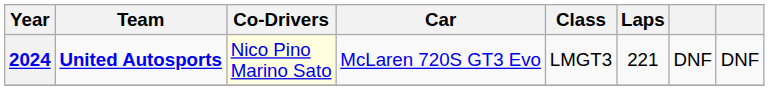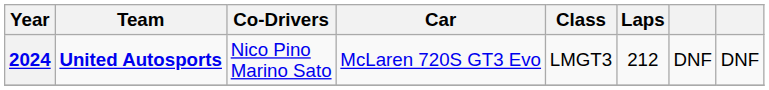 <table class="wikitable" style="text-align:center; font-size:90%">
 <tr>
 <th>Year</th>
 <th>Team</th>
 <th>Co-Drivers</th>
 <th>Car</th>
 <th>Class</th>
 <th>Laps</th>
 <th></th>
 <th></th>
 </tr>
 <tr>
 <th><a href='#'>2024</a></th>
 <td align="left"><strong> <a href='#'>United Autosports</a></strong></td>
-<td align="left" style="background: lightyellow;"> <a href='#'>Nico Pino</a><br> <a href='#'>Marino Sato</a></td>
+<td align="left"> <a href='#'>Nico Pino</a><br> <a href='#'>Marino Sato</a></td>
 <td align="left"><a href='#'>McLaren 720S GT3 Evo</a></td>
 <td>LMGT3</td>
-<td>221</td>
+<td>212</td>
 <td>DNF</td>
 <td>DNF</td>
 </tr>
 <tr>
 </tr>
 </table>
